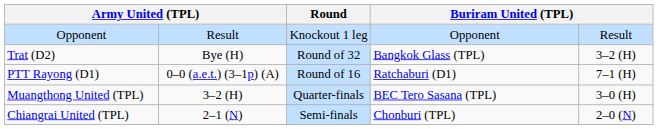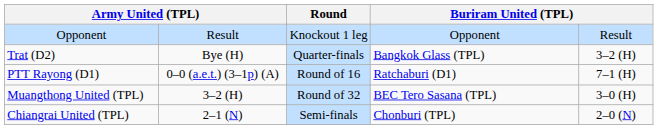 <table class="wikitable" style="text-align:center">
 <tr>
 <th colspan=4 width="350"><a href='#'>Army United</a> (TPL)</th>
 <th>Round</th>
 <th colspan=4 width="350"><a href='#'>Buriram United</a> (TPL)</th>
 </tr>
 <tr style="background:#C1E0FF">
 <td>Opponent</td>
 <td colspan=3>Result</td>
 <td>Knockout 1 leg</td>
 <td>Opponent</td>
 <td colspan=3>Result</td>
 </tr>
 <tr>
 <td align=left><a href='#'>Trat</a> (D2)</td>
 <td colspan=3>Bye (H)</td>
-<td style="background:#C1E0FF">Round of 32</td>
+<td style="background:#C1E0FF">Quarter-finals</td>
 <td align=left><a href='#'>Bangkok Glass</a> (TPL)</td>
 <td colspan=3>3–2 (H)</td>
 </tr>
 <tr>
 <td align=left><a href='#'>PTT Rayong</a> (D1)</td>
 <td colspan=3>0–0 (<a href='#'>a.e.t.</a>) (3–1<a href='#'>p</a>) (A)</td>
 <td style="background:#C1E0FF">Round of 16</td>
 <td align=left><a href='#'>Ratchaburi</a> (D1)</td>
 <td colspan=3>7–1 (H)</td>
 </tr>
 <tr>
 <td align=left><a href='#'>Muangthong United</a> (TPL)</td>
 <td colspan=3>3–2 (H)</td>
-<td style="background:#C1E0FF">Quarter-finals</td>
+<td style="background:#C1E0FF">Round of 32</td>
 <td align=left><a href='#'>BEC Tero Sasana</a> (TPL)</td>
 <td colspan=3>3–0 (H)</td>
 </tr>
 <tr>
 <td align=left><a href='#'>Chiangrai United</a> (TPL)</td>
 <td colspan=3>2–1 (<a href='#'>N</a>)</td>
 <td style="background:#C1E0FF">Semi-finals</td>
 <td align=left><a href='#'>Chonburi</a> (TPL)</td>
 <td colspan=3>2–0 (<a href='#'>N</a>)</td>
 </tr>
 </table>
